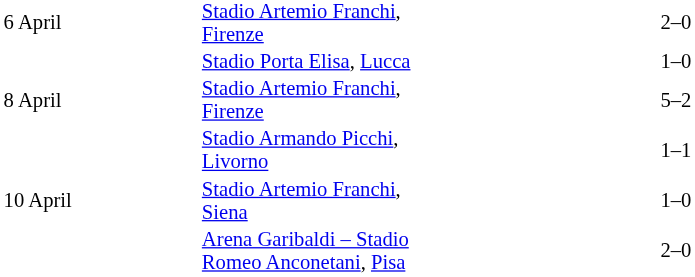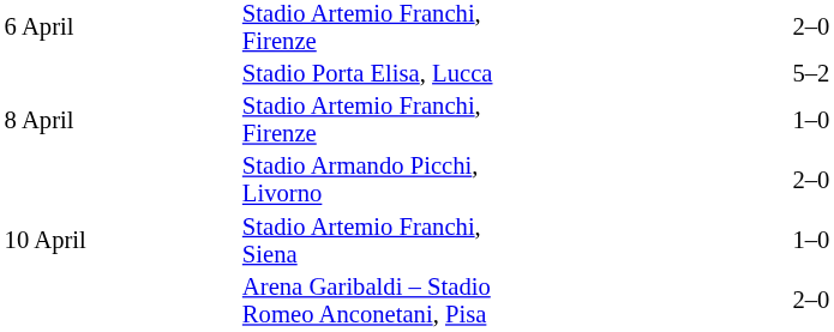 <table cellspacing=1 width=70%>
 <tr>
 <th width=25%></th>
 <th width=30%></th>
 <th width=15%></th>
 <th width=30%></th>
 </tr>
 <tr>
 <td>6 April</td>
 <td><a href='#'>Stadio Artemio Franchi</a>,  <a href='#'>Firenze</a></td>
 <td align=right></td>
 <td align=center>2–0</td>
 <td></td>
 </tr>
 <tr>
 <td></td>
 <td><a href='#'>Stadio Porta Elisa</a>, <a href='#'>Lucca</a></td>
 <td align=right></td>
-<td align=center>1–0</td>
+<td align=center>5–2</td>
 <td></td>
 </tr>
 <tr>
 <td>8 April</td>
 <td><a href='#'>Stadio Artemio Franchi</a>, <a href='#'>Firenze</a></td>
 <td align=right></td>
-<td align=center>5–2</td>
+<td align=center>1–0</td>
 <td></td>
 </tr>
 <tr>
 <td></td>
 <td><a href='#'>Stadio Armando Picchi</a>, <a href='#'>Livorno</a></td>
 <td align=right></td>
-<td align=center>1–1</td>
+<td align=center>2–0</td>
 <td></td>
 </tr>
 <tr>
 <td>10 April</td>
 <td><a href='#'> Stadio Artemio Franchi</a>, <a href='#'>Siena</a></td>
 <td align=right></td>
 <td align=center>1–0</td>
 <td></td>
 </tr>
 <tr>
 <td></td>
 <td><a href='#'>Arena Garibaldi – Stadio Romeo Anconetani</a>, <a href='#'>Pisa</a></td>
 <td align=right></td>
 <td align=center>2–0</td>
 <td></td>
 </tr>
 </table>
